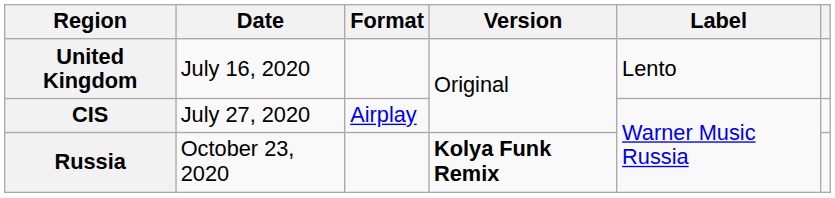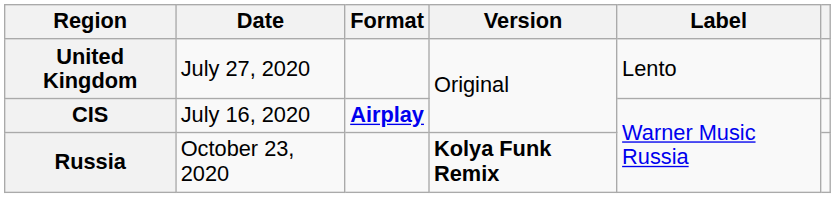 <table class="wikitable plainrowheaders">
 <tr>
 <th scope="col">Region</th>
 <th scope="col">Date</th>
 <th scope="col">Format</th>
 <th scope="col">Version</th>
 <th scope="col">Label</th>
 <th scope="col"></th>
 </tr>
 <tr>
 <th scope="row">United Kingdom</th>
-<td>July 16, 2020</td>
+<td>July 27, 2020</td>
 <td></td>
 <td rowspan="2">Original</td>
 <td>Lento</td>
 <td align="center"></td>
 </tr>
 <tr>
 <th scope="row">CIS</th>
-<td>July 27, 2020</td>
-<td><a href='#'>Airplay</a></td>
+<td>July 16, 2020</td>
+<td><strong><a href='#'>Airplay</a></strong></td>
 <td rowspan="2"><a href='#'>Warner Music Russia</a></td>
 <td align="center"></td>
 </tr>
 <tr>
 <th scope="row">Russia</th>
 <td>October 23, 2020</td>
 <td></td>
 <td><strong>Kolya Funk Remix</strong></td>
 <td align="center"></td>
 </tr>
 </table>
